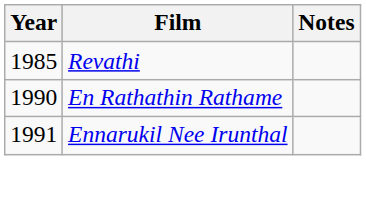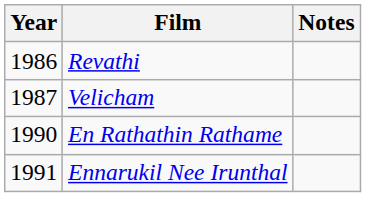 <table class="wikitable sortable">
 <tr>
 <th>Year</th>
 <th>Film</th>
 <th>Notes</th>
 </tr>
 <tr>
-<td>1985</td>
+<td>1986</td>
 <td><em><a href='#'>Revathi</a></em></td>
+<td></td>
+</tr>
+<tr>
+<td>1987</td>
+<td><em><a href='#'>Velicham</a></em></td>
 <td></td>
 </tr>
 <tr>
 <td>1990</td>
 <td><em><a href='#'>En Rathathin Rathame</a></em></td>
 <td></td>
 </tr>
 <tr>
 <td>1991</td>
 <td><em><a href='#'>Ennarukil Nee Irunthal</a></em></td>
 <td></td>
 </tr>
 </table>
